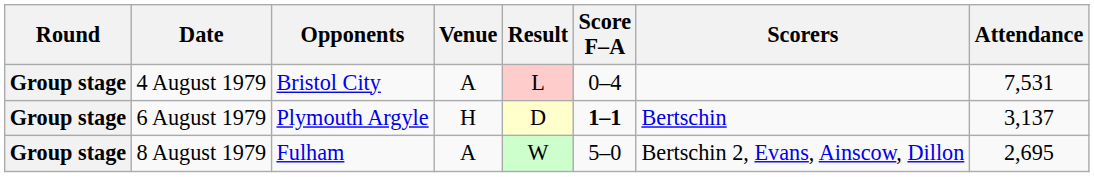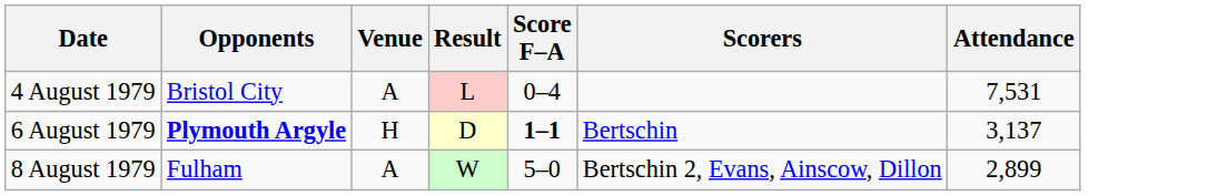 <table class="wikitable plainrowheaders" style="text-align:center">
 <tr>
-<th scope="col">Round</th>
 <th scope="col">Date</th>
 <th scope="col">Opponents</th>
 <th scope="col">Venue</th>
 <th scope="col">Result</th>
 <th scope="col">Score<br>F–A</th>
 <th scope="col">Scorers</th>
 <th scope="col">Attendance</th>
 </tr>
 <tr>
-<th scope="row">Group stage</th>
 <td align="left">4 August 1979</td>
 <td align="left"><a href='#'>Bristol City</a></td>
 <td>A</td>
 <td style="background:#fcc">L</td>
 <td>0–4</td>
 <td></td>
 <td>7,531</td>
 </tr>
 <tr>
-<th scope="row">Group stage</th>
 <td align="left">6 August 1979</td>
-<td align="left"><a href='#'>Plymouth Argyle</a></td>
+<td align="left"><strong><a href='#'>Plymouth Argyle</a></strong></td>
 <td>H</td>
 <td style="background:#ffc">D</td>
 <td><strong>1–1</strong></td>
 <td align="left"><a href='#'>Bertschin</a></td>
 <td>3,137</td>
 </tr>
 <tr>
-<th scope="row">Group stage</th>
 <td align="left">8 August 1979</td>
 <td align="left"><a href='#'>Fulham</a></td>
 <td>A</td>
 <td style="background:#cfc">W</td>
 <td>5–0</td>
 <td align="left">Bertschin 2, <a href='#'>Evans</a>, <a href='#'>Ainscow</a>, <a href='#'>Dillon</a></td>
-<td>2,695</td>
+<td>2,899</td>
 </tr>
 </table>
